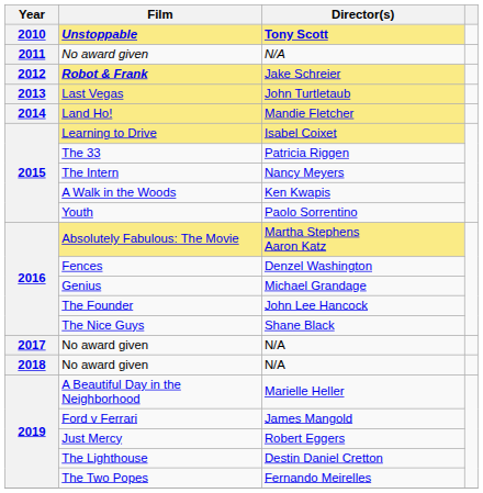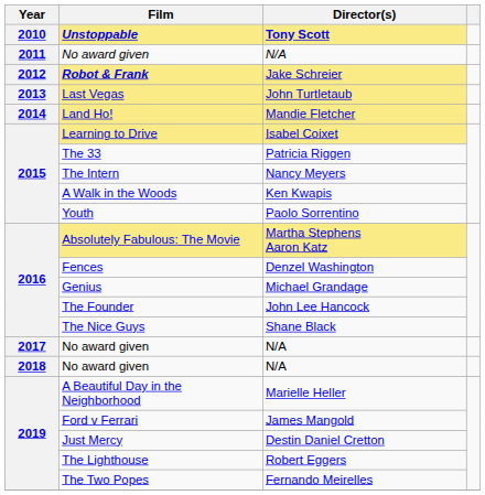 <table class="wikitable">
 <tr>
 <th scope="col" style="width:8%;">Year</th>
 <th scope="col" style="width:30%;">Film</th>
 <th scope="col" style="width:30%;">Director(s)</th>
 <th scope="col" style="width:2%;" class="unsortable"></th>
 </tr>
 <tr>
 <th scope="row" rowspan=1 style="text-align:center;"><a href='#'>2010</a><br></th>
 <td style="background:#FAEB86;"><strong><em><a href='#'>Unstoppable</a></em></strong></td>
 <td style="background:#FAEB86;"><strong><a href='#'>Tony Scott</a></strong></td>
 <td rowspan="1"></td>
 </tr>
 <tr>
 <th scope="row" rowspan=1 style="text-align:center;"><a href='#'>2011</a><br></th>
 <td><em>No award given</em></td>
 <td><em>N/A</em></td>
 <td rowspan="1"></td>
 </tr>
 <tr>
 <th scope="row" rowspan=1 style="text-align:center;"><a href='#'>2012</a><br></th>
 <td style="background:#FAEB86;"><strong><em><a href='#'>Robot & Frank</a><strong><em></td>
 <td style="background:#FAEB86;"></strong><a href='#'>Jake Schreier</a><strong></td>
 <td rowspan="1"></td>
 </tr>
 <tr>
 <th scope="row" rowspan=1 style="text-align:center;"><a href='#'>2013</a><br></th>
 <td style="background:#FAEB86;"></em></strong><a href='#'>Last Vegas</a><strong><em></td>
 <td style="background:#FAEB86;"></strong><a href='#'>John Turtletaub</a><strong></td>
 <td rowspan="1"></td>
 </tr>
 <tr>
 <th scope="row" rowspan=1 style="text-align:center;"><a href='#'>2014</a><br></th>
 <td style="background:#FAEB86;"></em></strong><a href='#'>Land Ho!</a><strong><em></td>
 <td style="background:#FAEB86;"></strong><a href='#'>Mandie Fletcher</a><strong></td>
 <td rowspan="1"></td>
 </tr>
 <tr>
 <th scope="row" rowspan=5 style="text-align:center;"><a href='#'>2015</a><br></th>
 <td style="background:#FAEB86;"></em></strong><a href='#'>Learning to Drive</a><strong><em></td>
 <td style="background:#FAEB86;"></strong><a href='#'>Isabel Coixet</a><strong></td>
 <td rowspan="5"></td>
 </tr>
 <tr>
 <td></em><a href='#'>The 33</a><em></td>
 <td><a href='#'>Patricia Riggen</a></td>
 </tr>
 <tr>
 <td></em><a href='#'>The Intern</a><em></td>
 <td><a href='#'>Nancy Meyers</a></td>
 </tr>
 <tr>
 <td></em><a href='#'>A Walk in the Woods</a><em></td>
 <td><a href='#'>Ken Kwapis</a></td>
 </tr>
 <tr>
 <td></em><a href='#'>Youth</a><em></td>
 <td><a href='#'>Paolo Sorrentino</a></td>
 </tr>
 <tr>
 <th scope="row" rowspan=5 style="text-align:center;"><a href='#'>2016</a><br></th>
 <td style="background:#FAEB86;"></em></strong><a href='#'>Absolutely Fabulous: The Movie</a><strong><em></td>
 <td style="background:#FAEB86;"></strong><a href='#'>Martha Stephens</a> <br> <a href='#'>Aaron Katz</a><strong></td>
 <td rowspan="5"></td>
 </tr>
 <tr>
 <td></em><a href='#'>Fences</a><em></td>
 <td><a href='#'>Denzel Washington</a></td>
 </tr>
 <tr>
 <td></em><a href='#'>Genius</a><em></td>
 <td><a href='#'>Michael Grandage</a></td>
 </tr>
 <tr>
 <td></em><a href='#'>The Founder</a><em></td>
 <td><a href='#'>John Lee Hancock</a></td>
 </tr>
 <tr>
 <td></em><a href='#'>The Nice Guys</a><em></td>
 <td><a href='#'>Shane Black</a></td>
 </tr>
 <tr>
 <th scope="row" rowspan=1 style="text-align:center;"><a href='#'>2017</a><br></th>
 <td></em>No award given<em></td>
 <td></em>N/A<em></td>
 <td rowspan="1"></td>
 </tr>
 <tr>
 <th scope="row" rowspan=1 style="text-align:center;"><a href='#'>2018</a><br></th>
 <td></em>No award given<em></td>
 <td></em>N/A<em></td>
 <td rowspan="1"></td>
 </tr>
 <tr>
 <th scope="row" rowspan=5 style="text-align:center;"><a href='#'>2019</a><br></th>
 <td></em><a href='#'>A Beautiful Day in the Neighborhood</a><em></td>
 <td><a href='#'>Marielle Heller</a></td>
 <td rowspan="5"></td>
 </tr>
 <tr>
 <td></em><a href='#'>Ford v Ferrari</a><em></td>
 <td><a href='#'>James Mangold</a></td>
 </tr>
 <tr>
 <td></em><a href='#'>Just Mercy</a><em></td>
-<td><a href='#'>Robert Eggers</a></td>
+<td><a href='#'>Destin Daniel Cretton</a></td>
 </tr>
 <tr>
 <td></em><a href='#'>The Lighthouse</a><em></td>
-<td><a href='#'>Destin Daniel Cretton</a></td>
+<td><a href='#'>Robert Eggers</a></td>
 </tr>
 <tr>
 <td></em><a href='#'>The Two Popes</a><em></td>
 <td><a href='#'>Fernando Meirelles</a></td>
 </tr>
 <tr>
 </tr>
 </table>
